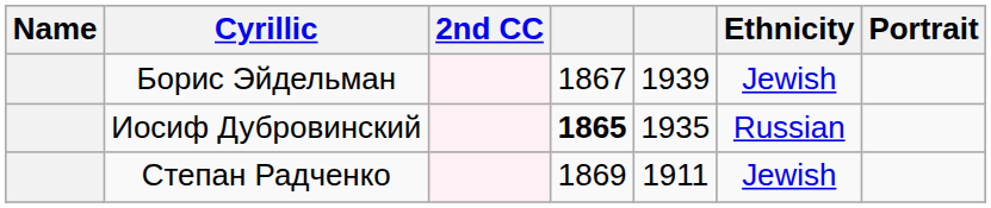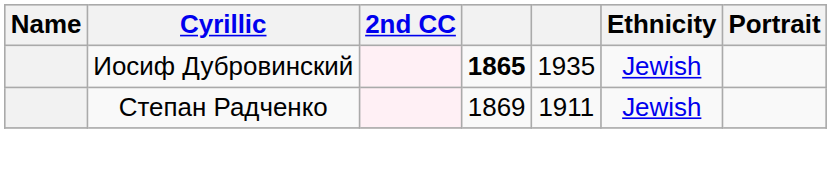 <table class="wikitable sortable" style=text-align:center>
 <tr>
 <th scope="col">Name</th>
 <th scope="col" class="unsortable"><a href='#'>Cyrillic</a></th>
 <th scope="col"><a href='#'>2nd CC</a></th>
 <th scope="col"></th>
 <th scope="col"></th>
 <th scope="col">Ethnicity</th>
 <th scope="col" class="unsortable">Portrait</th>
 </tr>
 <tr>
 <th align="center" scope="row" style="font-weight:normal;"></th>
-<td>Борис Эйдельман</td>
-<td bgcolor = LavenderBlush></td>
-<td>1867</td>
-<td>1939</td>
-<td><a href='#'>Jewish</a></td>
-<td></td>
-</tr>
-<tr>
-<th align="center" scope="row" style="font-weight:normal;"></th>
 <td>Иосиф Дубровинский</td>
 <td bgcolor = LavenderBlush></td>
 <td><strong>1865</strong></td>
 <td>1935</td>
-<td><a href='#'>Russian</a></td>
+<td><a href='#'>Jewish</a></td>
 <td></td>
 </tr>
 <tr>
 <th align="center" scope="row" style="font-weight:normal;"></th>
 <td>Степан Радченко</td>
 <td bgcolor = LavenderBlush></td>
 <td>1869</td>
 <td>1911</td>
 <td><a href='#'>Jewish</a></td>
 <td></td>
 </tr>
 </table>
